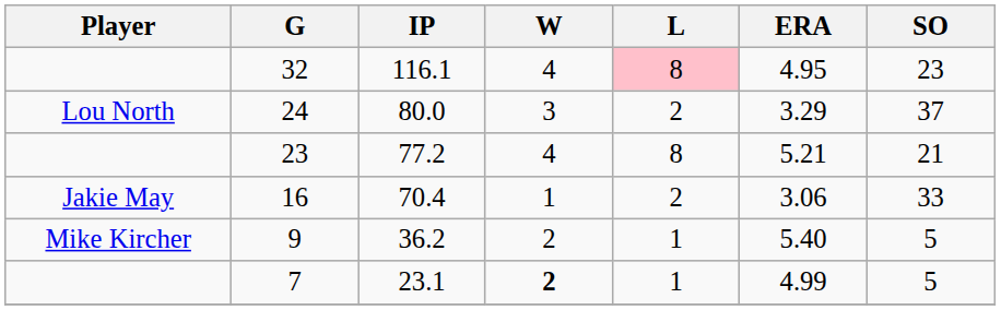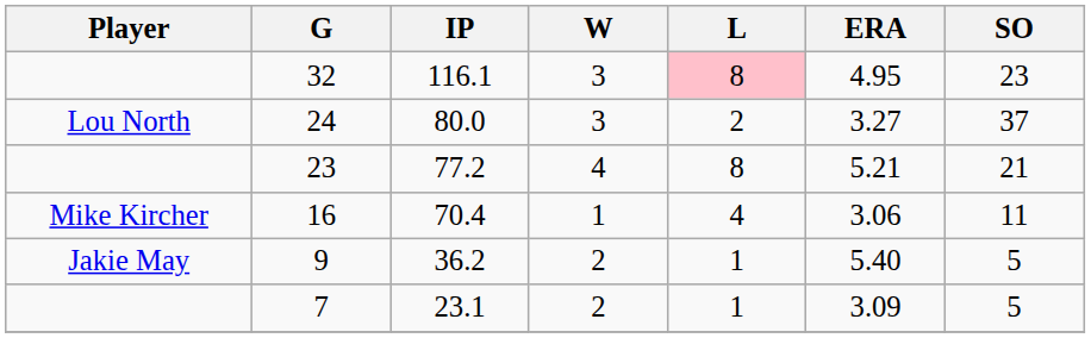 <table class="wikitable sortable">
 <tr>
 <th bgcolor="#DDDDFF" width="16%">Player</th>
 <th bgcolor="#DDDDFF" width="9%">G</th>
 <th bgcolor="#DDDDFF" width="9%">IP</th>
 <th bgcolor="#DDDDFF" width="9%">W</th>
 <th bgcolor="#DDDDFF" width="9%">L</th>
 <th bgcolor="#DDDDFF" width="9%">ERA</th>
 <th bgcolor="#DDDDFF" width="9%">SO</th>
 </tr>
 <tr align="center">
 <td></td>
 <td>32</td>
 <td>116.1</td>
-<td>4</td>
+<td>3</td>
 <td style="background: pink;">8</td>
 <td>4.95</td>
 <td>23</td>
 </tr>
 <tr align="center">
 <td><a href='#'>Lou North</a></td>
 <td>24</td>
 <td>80.0</td>
 <td>3</td>
 <td>2</td>
-<td>3.29</td>
+<td>3.27</td>
 <td>37</td>
 </tr>
 <tr align=center>
 <td></td>
 <td>23</td>
 <td>77.2</td>
 <td>4</td>
 <td>8</td>
 <td>5.21</td>
 <td>21</td>
 </tr>
 <tr align="center">
-<td><a href='#'>Jakie May</a></td>
+<td><a href='#'>Mike Kircher</a></td>
 <td>16</td>
 <td>70.4</td>
 <td>1</td>
-<td>2</td>
+<td>4</td>
 <td>3.06</td>
-<td>33</td>
+<td>11</td>
 </tr>
 <tr align=center>
-<td><a href='#'>Mike Kircher</a></td>
+<td><a href='#'>Jakie May</a></td>
 <td>9</td>
 <td>36.2</td>
 <td>2</td>
 <td>1</td>
 <td>5.40</td>
 <td>5</td>
 </tr>
 <tr align=center>
 <td></td>
 <td>7</td>
 <td>23.1</td>
-<td><strong>2</strong></td>
+<td>2</td>
 <td>1</td>
-<td>4.99</td>
+<td>3.09</td>
 <td>5</td>
 </tr>
 <tr align="center">
 </tr>
 </table>
